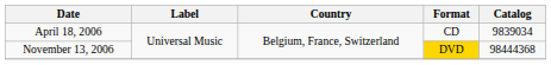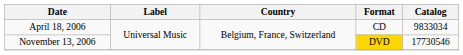 <table class="wikitable" width="60%" border="1">
 <tr>
 <th>Date</th>
 <th>Label</th>
 <th>Country</th>
 <th>Format</th>
 <th>Catalog</th>
 </tr>
 <tr>
 <td align=center>April 18, 2006</td>
 <td rowspan=2 align=center>Universal Music</td>
 <td rowspan=2 align=center>Belgium, France, Switzerland</td>
 <td align=center>CD</td>
-<td align=center>9839034</td>
+<td align=center>9833034</td>
 </tr>
 <tr>
 <td align=center>November 13, 2006</td>
 <td align=center style="background: gold;">DVD</td>
-<td align=center>98444368</td>
+<td align=center>17730546</td>
 </tr>
 <tr>
 </tr>
 </table>
